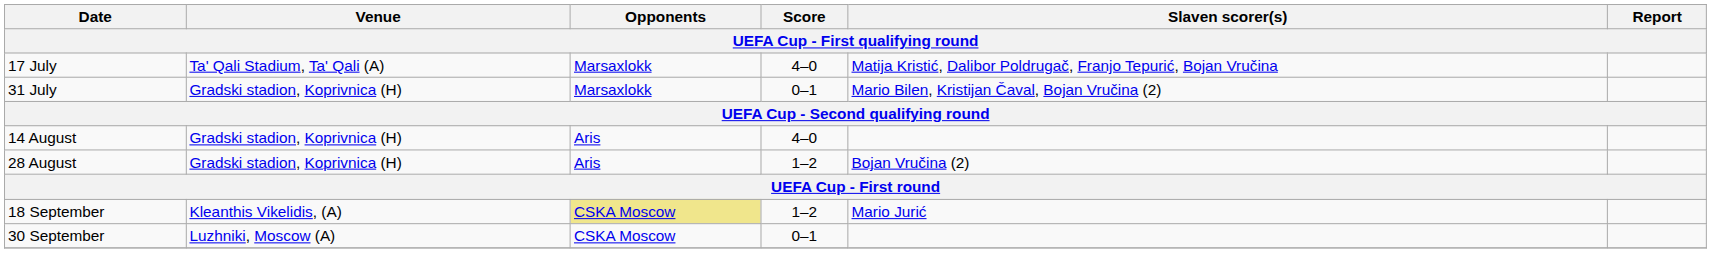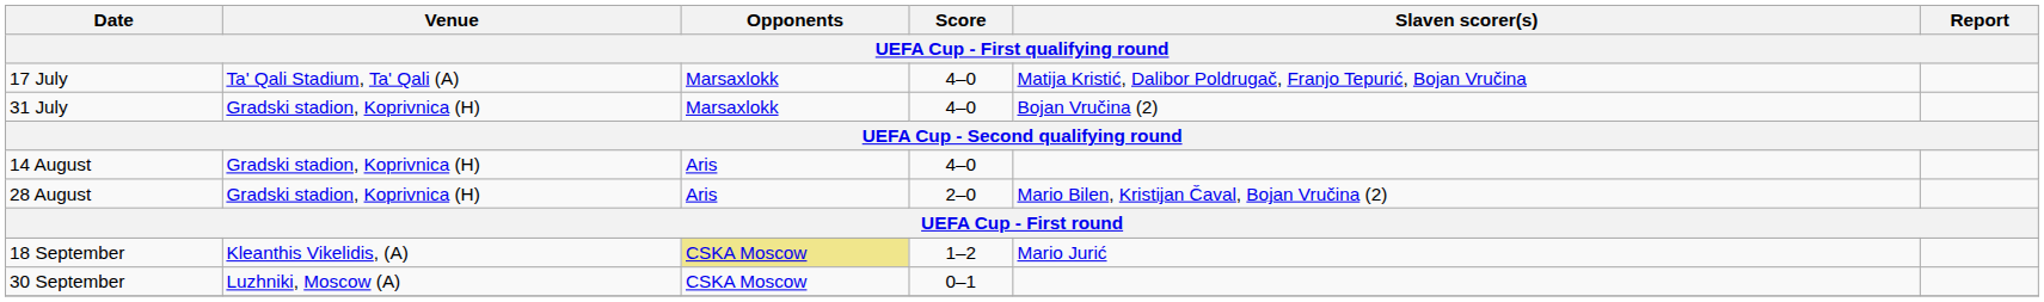 <table class="wikitable" width=85%; style="font-size:95%;">
 <tr>
 <th>Date</th>
 <th>Venue</th>
 <th>Opponents</th>
 <th>Score</th>
 <th>Slaven scorer(s)</th>
 <th>Report</th>
 </tr>
 <tr>
 <th colspan=7><a href='#'>UEFA Cup - First qualifying round</a></th>
 </tr>
 <tr>
 <td>17 July</td>
 <td><a href='#'>Ta' Qali Stadium</a>, <a href='#'>Ta' Qali</a> (A)</td>
 <td> <a href='#'>Marsaxlokk</a></td>
 <td align=center>4–0</td>
 <td><a href='#'>Matija Kristić</a>, <a href='#'>Dalibor Poldrugač</a>, <a href='#'>Franjo Tepurić</a>, <a href='#'>Bojan Vručina</a></td>
 <td></td>
 </tr>
 <tr>
 <td>31 July</td>
 <td><a href='#'>Gradski stadion</a>, <a href='#'>Koprivnica</a> (H)</td>
 <td> <a href='#'>Marsaxlokk</a></td>
-<td align=center>0–1</td>
-<td><a href='#'>Mario Bilen</a>, <a href='#'>Kristijan Čaval</a>, <a href='#'>Bojan Vručina</a> (2)</td>
+<td align=center>4–0</td>
+<td><a href='#'>Bojan Vručina</a> (2)</td>
 <td></td>
 </tr>
 <tr>
 <th colspan=7><a href='#'>UEFA Cup - Second qualifying round</a></th>
 </tr>
 <tr>
 <td>14 August</td>
 <td><a href='#'>Gradski stadion</a>, <a href='#'>Koprivnica</a> (H)</td>
 <td> <a href='#'>Aris</a></td>
 <td align=center>4–0</td>
 <td></td>
 <td></td>
 </tr>
 <tr>
 <td>28 August</td>
 <td><a href='#'>Gradski stadion</a>, <a href='#'>Koprivnica</a> (H)</td>
 <td> <a href='#'>Aris</a></td>
-<td align=center>1–2</td>
-<td><a href='#'>Bojan Vručina</a> (2)</td>
+<td align=center>2–0</td>
+<td><a href='#'>Mario Bilen</a>, <a href='#'>Kristijan Čaval</a>, <a href='#'>Bojan Vručina</a> (2)</td>
 <td></td>
 </tr>
 <tr>
 <th colspan=7><a href='#'>UEFA Cup - First round</a></th>
 </tr>
 <tr>
 <td>18 September</td>
 <td><a href='#'>Kleanthis Vikelidis</a>, (A)</td>
 <td style="background: khaki;"> <a href='#'>CSKA Moscow</a></td>
 <td align=center>1–2</td>
 <td><a href='#'>Mario Jurić</a></td>
 <td></td>
 </tr>
 <tr>
 <td>30 September</td>
 <td><a href='#'>Luzhniki</a>, <a href='#'>Moscow</a> (A)</td>
 <td> <a href='#'>CSKA Moscow</a></td>
 <td align=center>0–1</td>
 <td></td>
 <td></td>
 </tr>
 <tr>
 </tr>
 </table>
